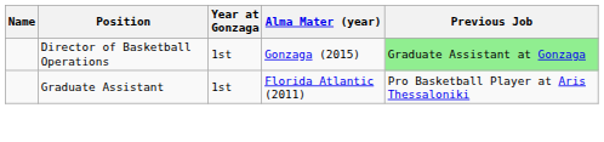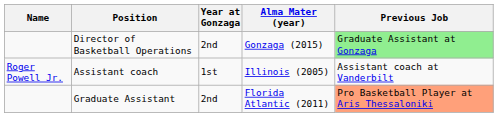 <table class="wikitable sortable" style="font-size:90%;" border="1">
 <tr>
 <th>Name</th>
 <th>Position</th>
 <th>Year at<br>Gonzaga</th>
 <th><a href='#'>Alma Mater</a> (year)</th>
 <th ! class="unsortable">Previous Job</th>
 </tr>
 <tr>
 <td></td>
 <td>Director of Basketball Operations</td>
-<td>1st</td>
+<td>2nd</td>
 <td><a href='#'>Gonzaga</a> (2015)</td>
 <td style="background: lightgreen;">Graduate Assistant at <a href='#'>Gonzaga</a></td>
 </tr>
 <tr>
+<td><a href='#'>Roger Powell Jr.</a></td>
+<td>Assistant coach</td>
+<td>1st</td>
+<td><a href='#'>Illinois</a> (2005)</td>
+<td>Assistant coach at <a href='#'>Vanderbilt</a></td>
+</tr>
+<tr>
 <td></td>
 <td>Graduate Assistant</td>
-<td>1st</td>
+<td>2nd</td>
 <td><a href='#'>Florida Atlantic</a> (2011)</td>
-<td>Pro Basketball Player at <a href='#'>Aris Thessaloniki</a></td>
+<td style="background: lightsalmon;">Pro Basketball Player at <a href='#'>Aris Thessaloniki</a></td>
 </tr>
 </table>
